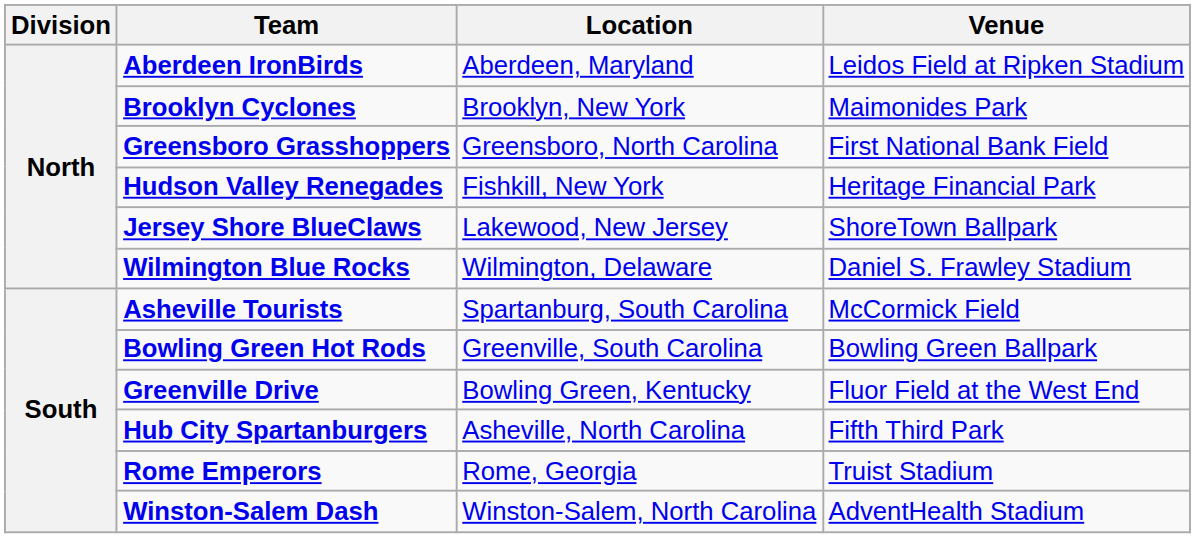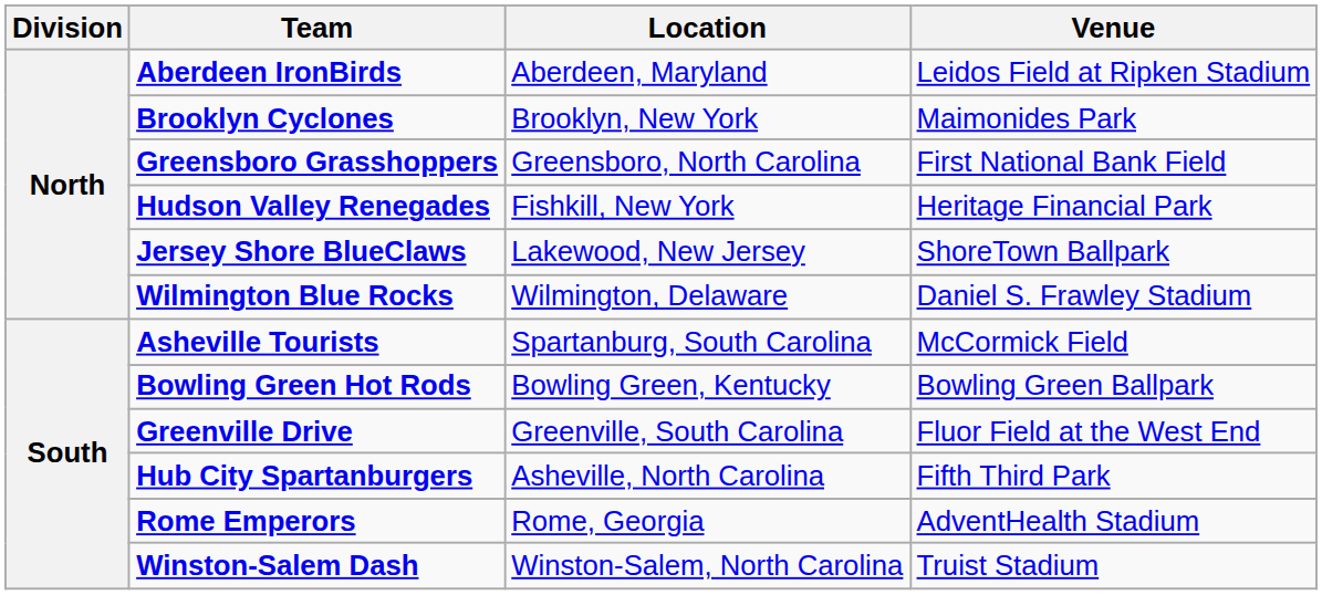 <table class="wikitable" style="font-size:85%">
 <tr>
 <th>Division</th>
 <th>Team</th>
 <th>Location</th>
 <th>Venue</th>
 </tr>
 <tr>
 <th rowspan="6">North</th>
 <td><strong><a href='#'>Aberdeen IronBirds</a></strong></td>
 <td><a href='#'>Aberdeen, Maryland</a></td>
 <td><a href='#'>Leidos Field at Ripken Stadium</a></td>
 </tr>
 <tr>
 <td><strong><a href='#'>Brooklyn Cyclones</a></strong></td>
 <td><a href='#'>Brooklyn, New York</a></td>
 <td><a href='#'>Maimonides Park</a></td>
 </tr>
 <tr>
 <td><strong><a href='#'>Greensboro Grasshoppers</a></strong></td>
 <td><a href='#'>Greensboro, North Carolina</a></td>
 <td><a href='#'>First National Bank Field</a></td>
 </tr>
 <tr>
 <td><strong><a href='#'>Hudson Valley Renegades</a></strong></td>
 <td><a href='#'>Fishkill, New York</a></td>
 <td><a href='#'>Heritage Financial Park</a></td>
 </tr>
 <tr>
 <td><strong><a href='#'>Jersey Shore BlueClaws</a></strong></td>
 <td><a href='#'>Lakewood, New Jersey</a></td>
 <td><a href='#'>ShoreTown Ballpark</a></td>
 </tr>
 <tr>
 <td><strong><a href='#'>Wilmington Blue Rocks</a></strong></td>
 <td><a href='#'>Wilmington, Delaware</a></td>
 <td><a href='#'>Daniel S. Frawley Stadium</a></td>
 </tr>
 <tr>
 <th rowspan="6">South</th>
 <td><strong><a href='#'>Asheville Tourists</a></strong></td>
 <td><a href='#'>Spartanburg, South Carolina</a></td>
 <td><a href='#'>McCormick Field</a></td>
 </tr>
 <tr>
 <td><strong><a href='#'>Bowling Green Hot Rods</a></strong></td>
-<td><a href='#'>Greenville, South Carolina</a></td>
+<td><a href='#'>Bowling Green, Kentucky</a></td>
 <td><a href='#'>Bowling Green Ballpark</a></td>
 </tr>
 <tr>
 <td><strong><a href='#'>Greenville Drive</a></strong></td>
-<td><a href='#'>Bowling Green, Kentucky</a></td>
+<td><a href='#'>Greenville, South Carolina</a></td>
 <td><a href='#'>Fluor Field at the West End</a></td>
 </tr>
 <tr>
 <td><strong><a href='#'>Hub City Spartanburgers</a></strong></td>
 <td><a href='#'>Asheville, North Carolina</a></td>
 <td><a href='#'>Fifth Third Park</a></td>
 </tr>
 <tr>
 <td><strong><a href='#'>Rome Emperors</a></strong></td>
 <td><a href='#'>Rome, Georgia</a></td>
-<td><a href='#'>Truist Stadium</a></td>
+<td><a href='#'>AdventHealth Stadium</a></td>
 </tr>
 <tr>
 <td><strong><a href='#'>Winston-Salem Dash</a></strong></td>
 <td><a href='#'>Winston-Salem, North Carolina</a></td>
-<td><a href='#'>AdventHealth Stadium</a></td>
+<td><a href='#'>Truist Stadium</a></td>
 </tr>
 </table>
